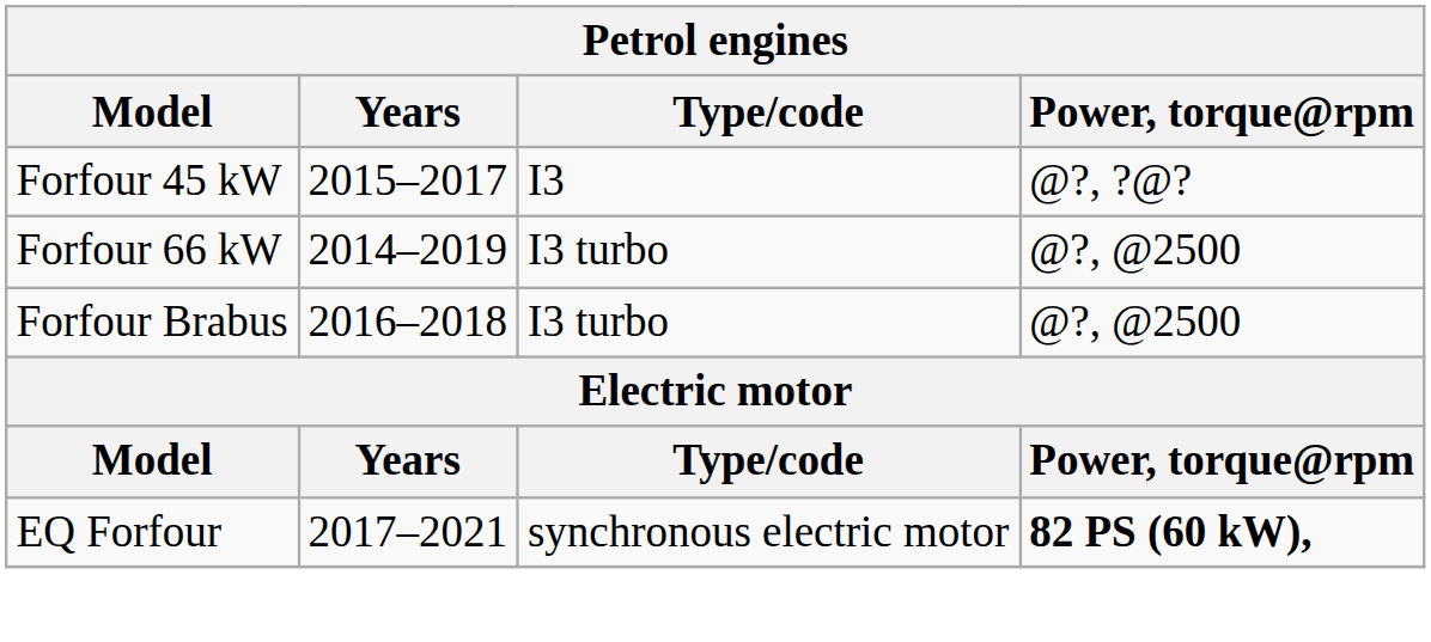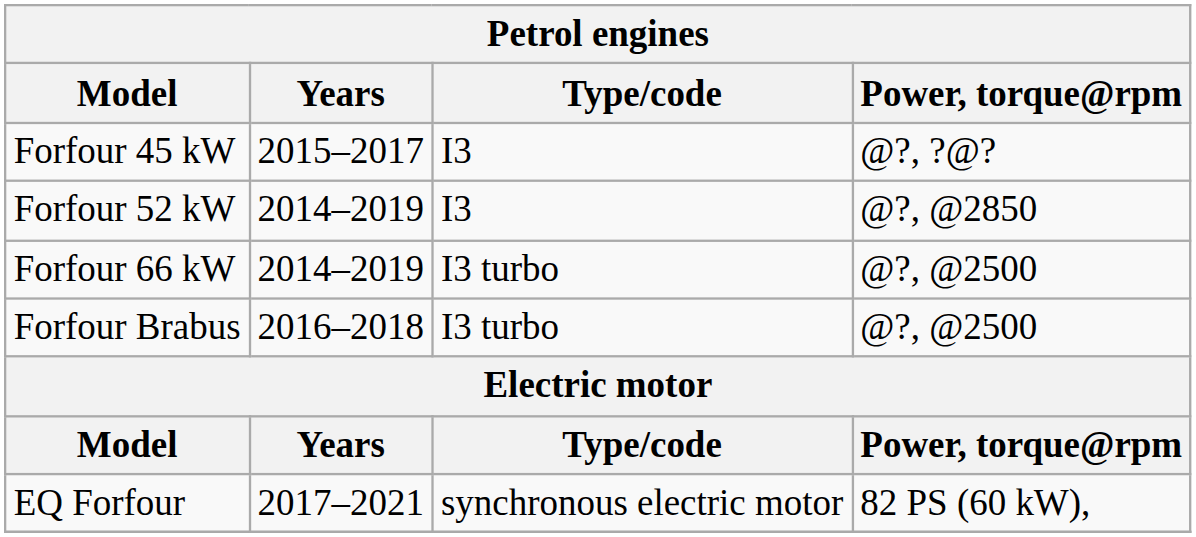 <table class="wikitable sortable collapsible">
 <tr>
 <th colspan="4"><strong>Petrol engines</strong></th>
 </tr>
 <tr>
 <th>Model</th>
 <th>Years</th>
 <th>Type/code</th>
 <th>Power, torque@rpm</th>
 </tr>
 <tr>
 <td>Forfour 45 kW</td>
 <td>2015–2017</td>
 <td> I3</td>
 <td>@?, ?@?</td>
+</tr>
+<tr>
+<td>Forfour 52 kW</td>
+<td>2014–2019</td>
+<td> I3</td>
+<td>@?, @2850</td>
 </tr>
 <tr>
 <td>Forfour 66 kW</td>
 <td>2014–2019</td>
 <td> I3 turbo</td>
 <td>@?, @2500</td>
 </tr>
 <tr>
 <td>Forfour Brabus</td>
 <td>2016–2018</td>
 <td> I3 turbo</td>
 <td>@?, @2500</td>
 </tr>
 <tr>
 <th colspan="4"><strong>Electric motor</strong></th>
 </tr>
 <tr>
 <th>Model</th>
 <th>Years</th>
 <th>Type/code</th>
 <th>Power, torque@rpm</th>
 </tr>
 <tr>
 <td>EQ Forfour</td>
 <td>2017–2021</td>
 <td>synchronous electric motor</td>
-<td><strong>82 PS (60 kW), </strong></td>
+<td>82 PS (60 kW), </td>
 </tr>
 <tr>
 </tr>
 </table>
